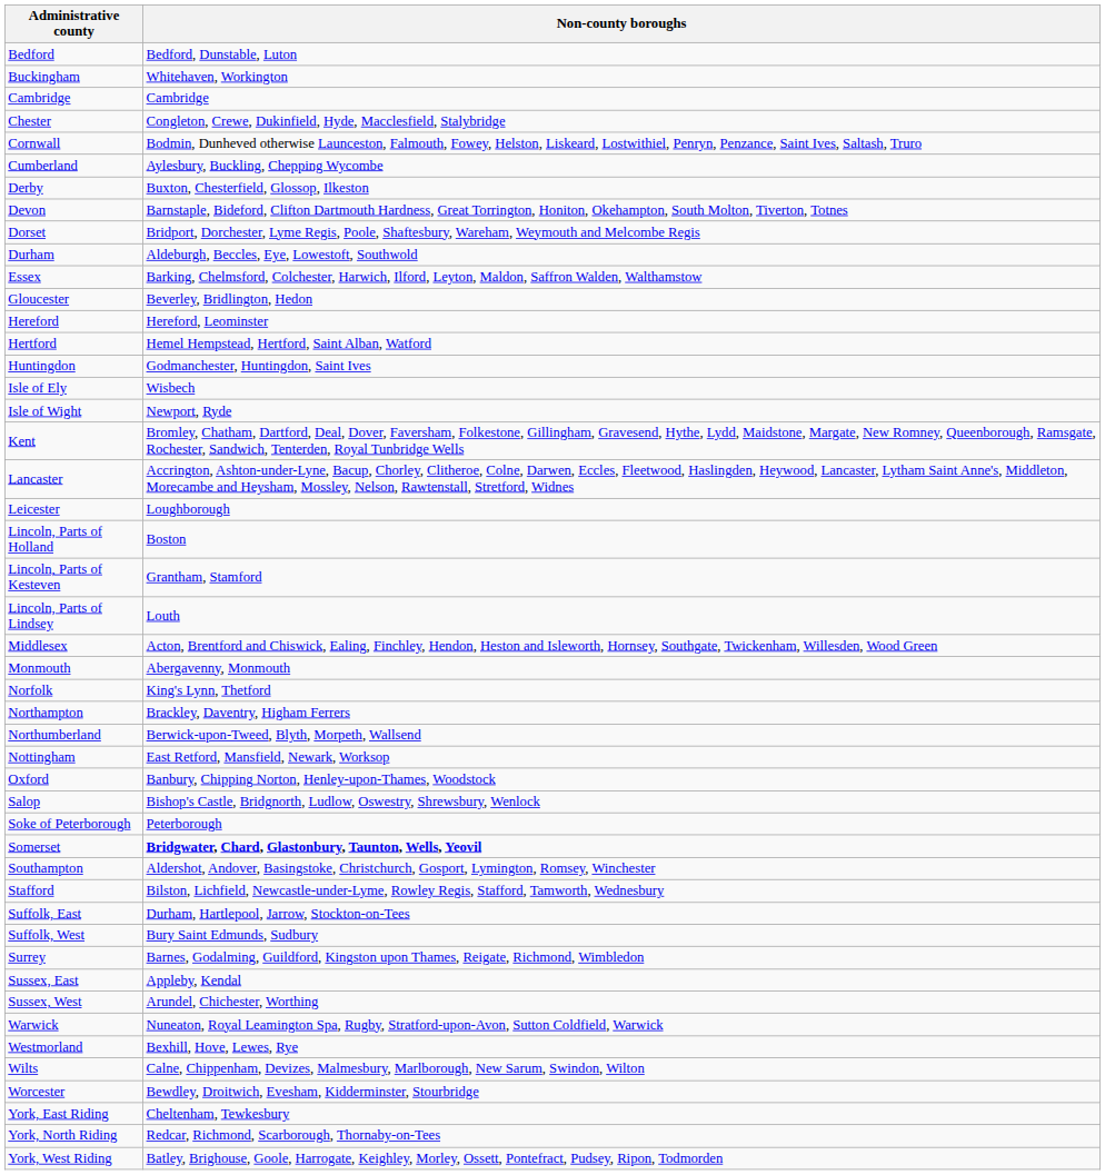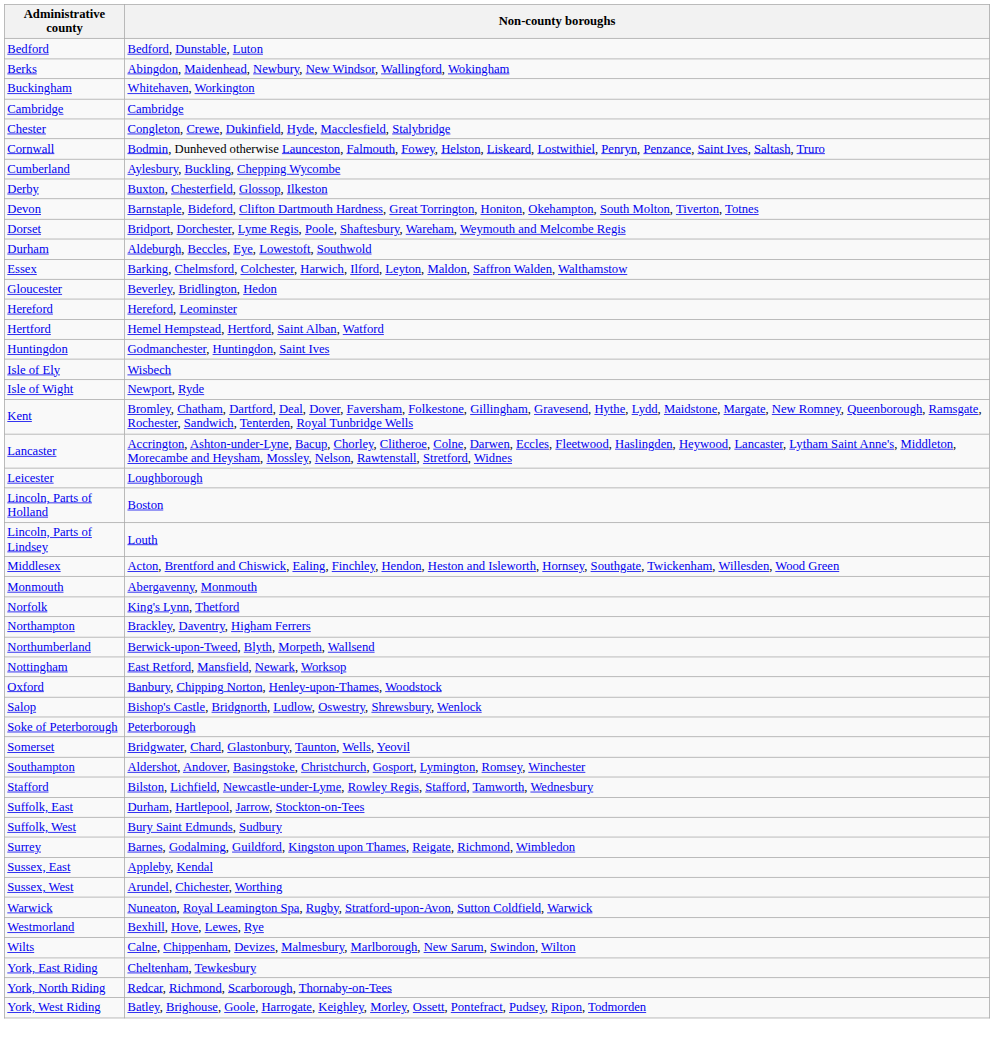 <table class="wikitable">
 <tr>
 <th>Administrative county</th>
 <th>Non-county boroughs</th>
 </tr>
 <tr>
 <td><a href='#'>Bedford</a></td>
 <td><a href='#'>Bedford</a>, <a href='#'>Dunstable</a>, <a href='#'>Luton</a></td>
+</tr>
+<tr>
+<td><a href='#'>Berks</a></td>
+<td><a href='#'>Abingdon</a>, <a href='#'>Maidenhead</a>, <a href='#'>Newbury</a>, <a href='#'>New Windsor</a>, <a href='#'>Wallingford</a>, <a href='#'>Wokingham</a></td>
 </tr>
 <tr>
 <td><a href='#'>Buckingham</a></td>
 <td><a href='#'>Whitehaven</a>, <a href='#'>Workington</a></td>
 </tr>
 <tr>
 <td><a href='#'>Cambridge</a></td>
 <td><a href='#'>Cambridge</a></td>
 </tr>
 <tr>
 <td><a href='#'>Chester</a></td>
 <td><a href='#'>Congleton</a>, <a href='#'>Crewe</a>, <a href='#'>Dukinfield</a>, <a href='#'>Hyde</a>, <a href='#'>Macclesfield</a>, <a href='#'>Stalybridge</a></td>
 </tr>
 <tr>
 <td><a href='#'>Cornwall</a></td>
 <td><a href='#'>Bodmin</a>, Dunheved otherwise <a href='#'>Launceston</a>, <a href='#'>Falmouth</a>, <a href='#'>Fowey</a>, <a href='#'>Helston</a>, <a href='#'>Liskeard</a>, <a href='#'>Lostwithiel</a>, <a href='#'>Penryn</a>, <a href='#'>Penzance</a>, <a href='#'>Saint Ives</a>, <a href='#'>Saltash</a>, <a href='#'>Truro</a></td>
 </tr>
 <tr>
 <td><a href='#'>Cumberland</a></td>
 <td><a href='#'>Aylesbury</a>, <a href='#'>Buckling</a>, <a href='#'>Chepping Wycombe</a></td>
 </tr>
 <tr>
 <td><a href='#'>Derby</a></td>
 <td><a href='#'>Buxton</a>, <a href='#'>Chesterfield</a>, <a href='#'>Glossop</a>, <a href='#'>Ilkeston</a></td>
 </tr>
 <tr>
 <td><a href='#'>Devon</a></td>
 <td><a href='#'>Barnstaple</a>, <a href='#'>Bideford</a>, <a href='#'>Clifton Dartmouth Hardness</a>, <a href='#'>Great Torrington</a>, <a href='#'>Honiton</a>, <a href='#'>Okehampton</a>, <a href='#'>South Molton</a>, <a href='#'>Tiverton</a>, <a href='#'>Totnes</a></td>
 </tr>
 <tr>
 <td><a href='#'>Dorset</a></td>
 <td><a href='#'>Bridport</a>, <a href='#'>Dorchester</a>, <a href='#'>Lyme Regis</a>, <a href='#'>Poole</a>, <a href='#'>Shaftesbury</a>, <a href='#'>Wareham</a>, <a href='#'>Weymouth and Melcombe Regis</a></td>
 </tr>
 <tr>
 <td><a href='#'>Durham</a></td>
 <td><a href='#'>Aldeburgh</a>, <a href='#'>Beccles</a>, <a href='#'>Eye</a>, <a href='#'>Lowestoft</a>, <a href='#'>Southwold</a></td>
 </tr>
 <tr>
 <td><a href='#'>Essex</a></td>
 <td><a href='#'>Barking</a>, <a href='#'>Chelmsford</a>, <a href='#'>Colchester</a>, <a href='#'>Harwich</a>, <a href='#'>Ilford</a>, <a href='#'>Leyton</a>, <a href='#'>Maldon</a>, <a href='#'>Saffron Walden</a>, <a href='#'>Walthamstow</a></td>
 </tr>
 <tr>
 <td><a href='#'>Gloucester</a></td>
 <td><a href='#'>Beverley</a>, <a href='#'>Bridlington</a>, <a href='#'>Hedon</a></td>
 </tr>
 <tr>
 <td><a href='#'>Hereford</a></td>
 <td><a href='#'>Hereford</a>, <a href='#'>Leominster</a></td>
 </tr>
 <tr>
 <td><a href='#'>Hertford</a></td>
 <td><a href='#'>Hemel Hempstead</a>, <a href='#'>Hertford</a>, <a href='#'>Saint Alban</a>, <a href='#'>Watford</a></td>
 </tr>
 <tr>
 <td><a href='#'>Huntingdon</a></td>
 <td><a href='#'>Godmanchester</a>, <a href='#'>Huntingdon</a>, <a href='#'>Saint Ives</a></td>
 </tr>
 <tr>
 <td><a href='#'>Isle of Ely</a></td>
 <td><a href='#'>Wisbech</a></td>
 </tr>
 <tr>
 <td><a href='#'>Isle of Wight</a></td>
 <td><a href='#'>Newport</a>, <a href='#'>Ryde</a></td>
 </tr>
 <tr>
 <td><a href='#'>Kent</a></td>
 <td><a href='#'>Bromley</a>, <a href='#'>Chatham</a>, <a href='#'>Dartford</a>, <a href='#'>Deal</a>, <a href='#'>Dover</a>, <a href='#'>Faversham</a>, <a href='#'>Folkestone</a>, <a href='#'>Gillingham</a>, <a href='#'>Gravesend</a>, <a href='#'>Hythe</a>, <a href='#'>Lydd</a>, <a href='#'>Maidstone</a>, <a href='#'>Margate</a>, <a href='#'>New Romney</a>, <a href='#'>Queenborough</a>, <a href='#'>Ramsgate</a>, <a href='#'>Rochester</a>, <a href='#'>Sandwich</a>, <a href='#'>Tenterden</a>, <a href='#'>Royal Tunbridge Wells</a></td>
 </tr>
 <tr>
 <td><a href='#'>Lancaster</a></td>
 <td><a href='#'>Accrington</a>, <a href='#'>Ashton-under-Lyne</a>, <a href='#'>Bacup</a>, <a href='#'>Chorley</a>, <a href='#'>Clitheroe</a>, <a href='#'>Colne</a>, <a href='#'>Darwen</a>, <a href='#'>Eccles</a>, <a href='#'>Fleetwood</a>, <a href='#'>Haslingden</a>, <a href='#'>Heywood</a>, <a href='#'>Lancaster</a>, <a href='#'>Lytham Saint Anne's</a>, <a href='#'>Middleton</a>, <a href='#'>Morecambe and Heysham</a>, <a href='#'>Mossley</a>, <a href='#'>Nelson</a>, <a href='#'>Rawtenstall</a>, <a href='#'>Stretford</a>, <a href='#'>Widnes</a></td>
 </tr>
 <tr>
 <td><a href='#'>Leicester</a></td>
 <td><a href='#'>Loughborough</a></td>
 </tr>
 <tr>
 <td><a href='#'>Lincoln, Parts of Holland</a></td>
 <td><a href='#'>Boston</a></td>
 </tr>
 <tr>
-<td><a href='#'>Lincoln, Parts of Kesteven</a></td>
-<td><a href='#'>Grantham</a>, <a href='#'>Stamford</a></td>
-</tr>
-<tr>
 <td><a href='#'>Lincoln, Parts of Lindsey</a></td>
 <td><a href='#'>Louth</a></td>
 </tr>
 <tr>
 <td><a href='#'>Middlesex</a></td>
 <td><a href='#'>Acton</a>, <a href='#'>Brentford and Chiswick</a>, <a href='#'>Ealing</a>, <a href='#'>Finchley</a>, <a href='#'>Hendon</a>, <a href='#'>Heston and Isleworth</a>, <a href='#'>Hornsey</a>, <a href='#'>Southgate</a>, <a href='#'>Twickenham</a>, <a href='#'>Willesden</a>, <a href='#'>Wood Green</a></td>
 </tr>
 <tr>
 <td><a href='#'>Monmouth</a></td>
 <td><a href='#'>Abergavenny</a>, <a href='#'>Monmouth</a></td>
 </tr>
 <tr>
 <td><a href='#'>Norfolk</a></td>
 <td><a href='#'>King's Lynn</a>, <a href='#'>Thetford</a></td>
 </tr>
 <tr>
 <td><a href='#'>Northampton</a></td>
 <td><a href='#'>Brackley</a>, <a href='#'>Daventry</a>, <a href='#'>Higham Ferrers</a></td>
 </tr>
 <tr>
 <td><a href='#'>Northumberland</a></td>
 <td><a href='#'>Berwick-upon-Tweed</a>, <a href='#'>Blyth</a>, <a href='#'>Morpeth</a>, <a href='#'>Wallsend</a></td>
 </tr>
 <tr>
 <td><a href='#'>Nottingham</a></td>
 <td><a href='#'>East Retford</a>, <a href='#'>Mansfield</a>, <a href='#'>Newark</a>, <a href='#'>Worksop</a></td>
 </tr>
 <tr>
 <td><a href='#'>Oxford</a></td>
 <td><a href='#'>Banbury</a>, <a href='#'>Chipping Norton</a>, <a href='#'>Henley-upon-Thames</a>, <a href='#'>Woodstock</a></td>
 </tr>
 <tr>
 <td><a href='#'>Salop</a></td>
 <td><a href='#'>Bishop's Castle</a>, <a href='#'>Bridgnorth</a>, <a href='#'>Ludlow</a>, <a href='#'>Oswestry</a>, <a href='#'>Shrewsbury</a>, <a href='#'>Wenlock</a></td>
 </tr>
 <tr>
 <td><a href='#'>Soke of Peterborough</a></td>
 <td><a href='#'>Peterborough</a></td>
 </tr>
 <tr>
 <td><a href='#'>Somerset</a></td>
-<td><strong><a href='#'>Bridgwater</a>, <a href='#'>Chard</a>, <a href='#'>Glastonbury</a>, <a href='#'>Taunton</a>, <a href='#'>Wells</a>, <a href='#'>Yeovil</a></strong></td>
+<td><a href='#'>Bridgwater</a>, <a href='#'>Chard</a>, <a href='#'>Glastonbury</a>, <a href='#'>Taunton</a>, <a href='#'>Wells</a>, <a href='#'>Yeovil</a></td>
 </tr>
 <tr>
 <td><a href='#'>Southampton</a></td>
 <td><a href='#'>Aldershot</a>, <a href='#'>Andover</a>, <a href='#'>Basingstoke</a>, <a href='#'>Christchurch</a>, <a href='#'>Gosport</a>, <a href='#'>Lymington</a>, <a href='#'>Romsey</a>, <a href='#'>Winchester</a></td>
 </tr>
 <tr>
 <td><a href='#'>Stafford</a></td>
 <td><a href='#'>Bilston</a>, <a href='#'>Lichfield</a>, <a href='#'>Newcastle-under-Lyme</a>, <a href='#'>Rowley Regis</a>, <a href='#'>Stafford</a>, <a href='#'>Tamworth</a>, <a href='#'>Wednesbury</a></td>
 </tr>
 <tr>
 <td><a href='#'>Suffolk, East</a></td>
 <td><a href='#'>Durham</a>, <a href='#'>Hartlepool</a>, <a href='#'>Jarrow</a>, <a href='#'>Stockton-on-Tees</a></td>
 </tr>
 <tr>
 <td><a href='#'>Suffolk, West</a></td>
 <td><a href='#'>Bury Saint Edmunds</a>, <a href='#'>Sudbury</a></td>
 </tr>
 <tr>
 <td><a href='#'>Surrey</a></td>
 <td><a href='#'>Barnes</a>, <a href='#'>Godalming</a>, <a href='#'>Guildford</a>, <a href='#'>Kingston upon Thames</a>, <a href='#'>Reigate</a>, <a href='#'>Richmond</a>, <a href='#'>Wimbledon</a></td>
 </tr>
 <tr>
 <td><a href='#'>Sussex, East</a></td>
 <td><a href='#'>Appleby</a>, <a href='#'>Kendal</a></td>
 </tr>
 <tr>
 <td><a href='#'>Sussex, West</a></td>
 <td><a href='#'>Arundel</a>, <a href='#'>Chichester</a>, <a href='#'>Worthing</a></td>
 </tr>
 <tr>
 <td><a href='#'>Warwick</a></td>
 <td><a href='#'>Nuneaton</a>, <a href='#'>Royal Leamington Spa</a>, <a href='#'>Rugby</a>, <a href='#'>Stratford-upon-Avon</a>, <a href='#'>Sutton Coldfield</a>, <a href='#'>Warwick</a></td>
 </tr>
 <tr>
 <td><a href='#'>Westmorland</a></td>
 <td><a href='#'>Bexhill</a>, <a href='#'>Hove</a>, <a href='#'>Lewes</a>, <a href='#'>Rye</a></td>
 </tr>
 <tr>
 <td><a href='#'>Wilts</a></td>
 <td><a href='#'>Calne</a>, <a href='#'>Chippenham</a>, <a href='#'>Devizes</a>, <a href='#'>Malmesbury</a>, <a href='#'>Marlborough</a>, <a href='#'>New Sarum</a>, <a href='#'>Swindon</a>, <a href='#'>Wilton</a></td>
 </tr>
 <tr>
-<td><a href='#'>Worcester</a></td>
-<td><a href='#'>Bewdley</a>, <a href='#'>Droitwich</a>, <a href='#'>Evesham</a>, <a href='#'>Kidderminster</a>, <a href='#'>Stourbridge</a></td>
-</tr>
-<tr>
 <td><a href='#'>York, East Riding</a></td>
 <td><a href='#'>Cheltenham</a>, <a href='#'>Tewkesbury</a></td>
 </tr>
 <tr>
 <td><a href='#'>York, North Riding</a></td>
 <td><a href='#'>Redcar</a>, <a href='#'>Richmond</a>, <a href='#'>Scarborough</a>, <a href='#'>Thornaby-on-Tees</a></td>
 </tr>
 <tr>
 <td><a href='#'>York, West Riding</a></td>
 <td><a href='#'>Batley</a>, <a href='#'>Brighouse</a>, <a href='#'>Goole</a>, <a href='#'>Harrogate</a>, <a href='#'>Keighley</a>, <a href='#'>Morley</a>, <a href='#'>Ossett</a>, <a href='#'>Pontefract</a>, <a href='#'>Pudsey</a>, <a href='#'>Ripon</a>, <a href='#'>Todmorden</a></td>
 </tr>
 </table>
